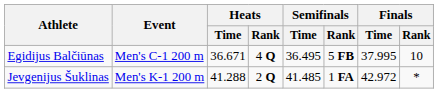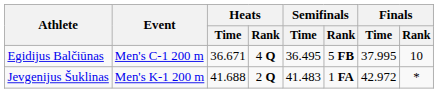 <table class="wikitable" style="font-size:90%">
 <tr>
 <th rowspan="2">Athlete</th>
 <th rowspan="2">Event</th>
 <th colspan=2>Heats</th>
 <th colspan=2>Semifinals</th>
 <th colspan=2>Finals</th>
 </tr>
 <tr style="font-size:95%">
 <th>Time</th>
 <th>Rank</th>
 <th>Time</th>
 <th>Rank</th>
 <th>Time</th>
 <th>Rank</th>
 </tr>
 <tr align=center>
 <td align=left><a href='#'>Egidijus Balčiūnas</a></td>
 <td align=left><a href='#'>Men's C-1 200 m</a></td>
 <td>36.671</td>
 <td>4 <strong>Q</strong></td>
 <td>36.495</td>
 <td>5 <strong>FB</strong></td>
 <td>37.995</td>
 <td>10</td>
 </tr>
 <tr align=center>
 <td align=left><a href='#'>Jevgenijus Šuklinas</a></td>
 <td align=left><a href='#'>Men's K-1 200 m</a></td>
-<td>41.288</td>
+<td>41.688</td>
 <td>2 <strong>Q</strong></td>
-<td>41.485</td>
+<td>41.483</td>
 <td>1 <strong>FA</strong></td>
 <td>42.972</td>
 <td>*</td>
 </tr>
 </table>
